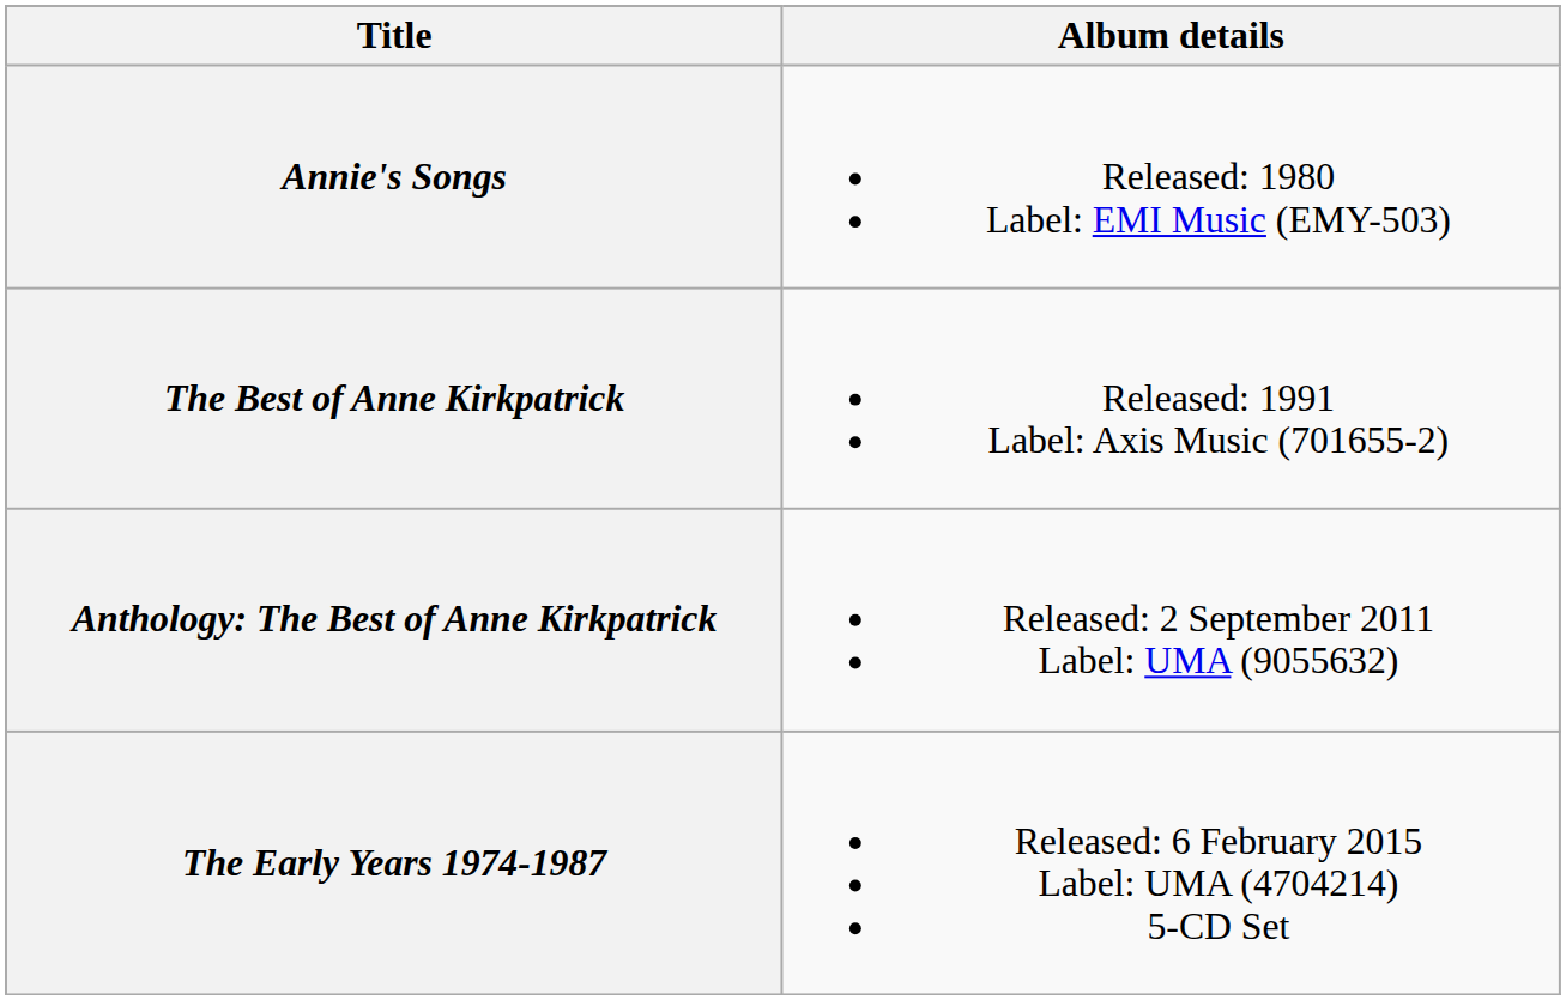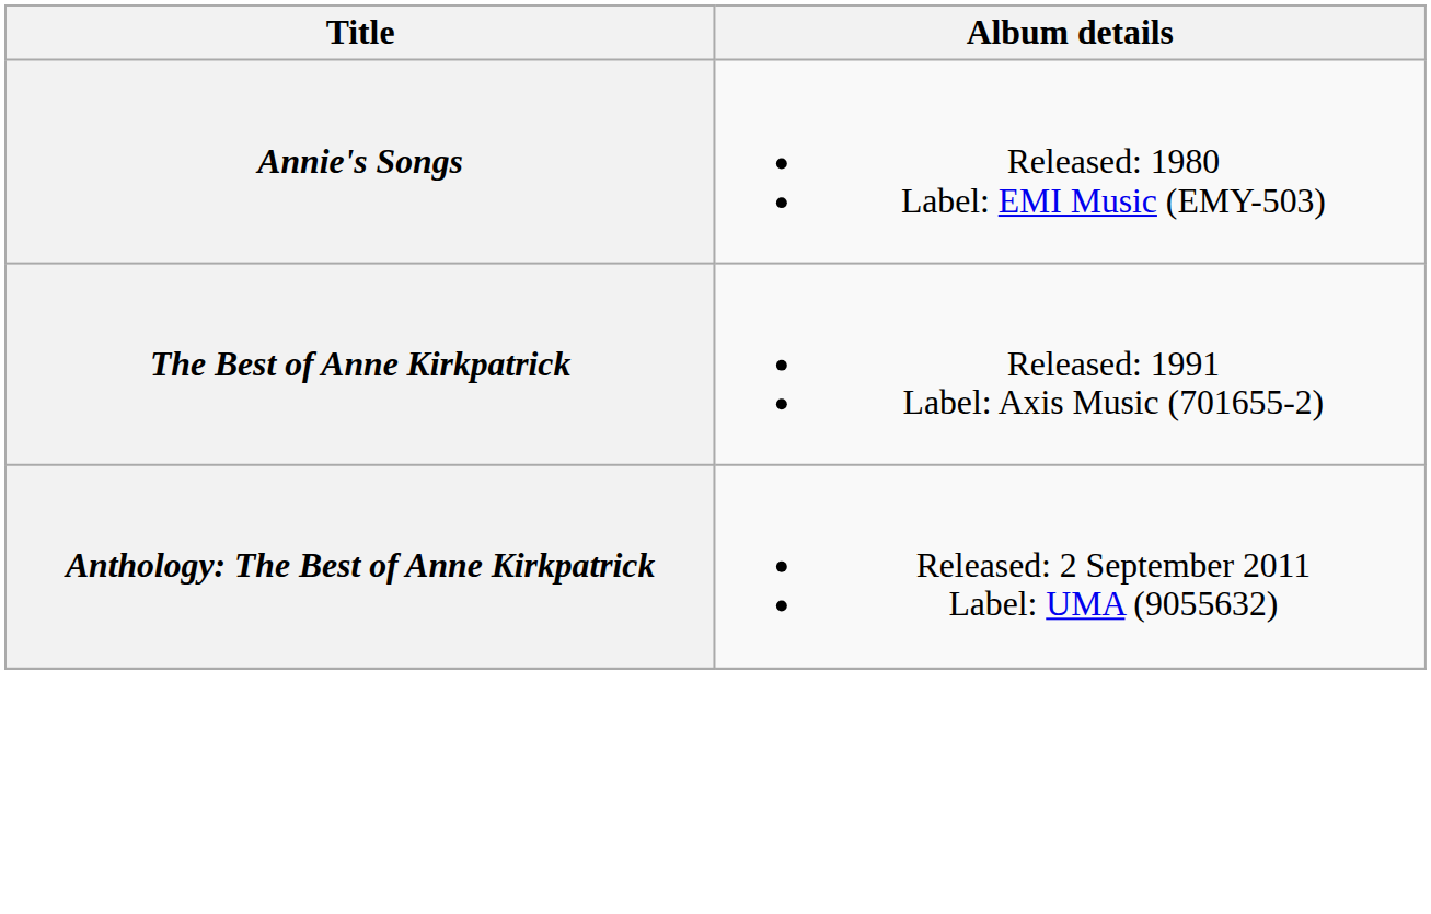 <table class="wikitable plainrowheaders" style="text-align:center;">
 <tr>
 <th scope="col" rowspan="1" style="width:20em;">Title</th>
 <th scope="col" rowspan="1" style="width:20em;">Album details</th>
 </tr>
 <tr>
 <th scope="row"><em>Annie's Songs</em></th>
 <td><br><ul><li>Released: 1980</li><li>Label: <a href='#'>EMI Music</a> (EMY-503)</li></ul></td>
 </tr>
 <tr>
 <th scope="row"><em>The Best of Anne Kirkpatrick</em></th>
 <td><br><ul><li>Released: 1991</li><li>Label: Axis Music (701655-2)</li></ul></td>
 </tr>
 <tr>
 <th scope="row"><em>Anthology: The Best of Anne Kirkpatrick</em></th>
 <td><br><ul><li>Released: 2 September 2011 </li><li>Label: <a href='#'>UMA</a> (9055632)</li></ul></td>
 </tr>
 <tr>
-<th scope="row"><em>The Early Years 1974-1987</em></th>
-<td><br><ul><li>Released: 6 February 2015</li><li>Label: UMA (4704214)</li><li>5-CD Set</li></ul></td>
-</tr>
-<tr>
 </tr>
 </table>
